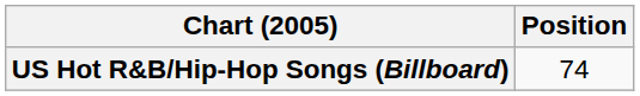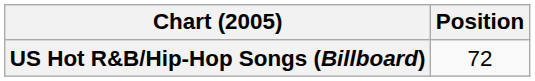 <table class="wikitable sortable plainrowheaders" style="text-align:center">
 <tr>
 <th scope="col">Chart (2005)</th>
 <th scope="col">Position</th>
 </tr>
 <tr>
 <th scope="row">US Hot R&B/Hip-Hop Songs (<em>Billboard</em>)</th>
-<td align="center">74</td>
+<td align="center">72</td>
 </tr>
 </table>
